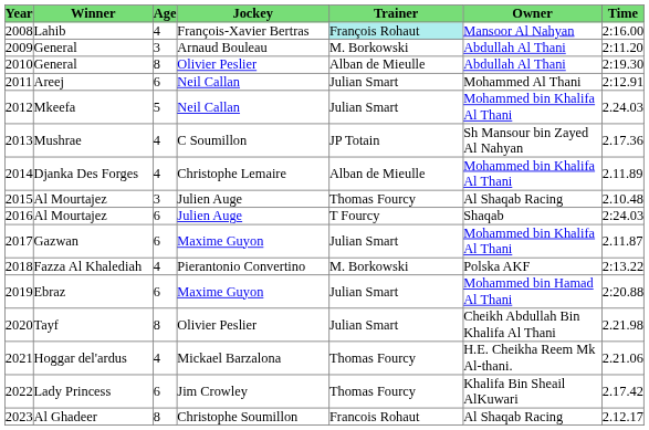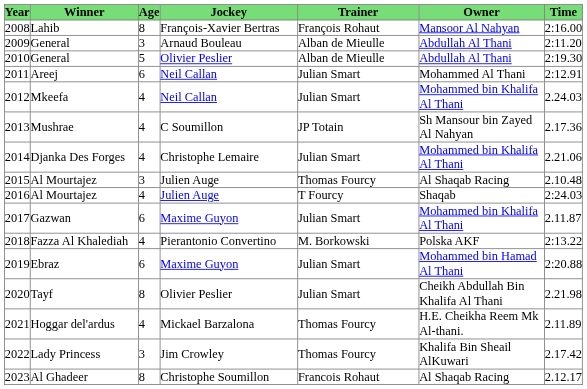 <table class = "sortable" | border="1" cellpadding="0" style="border-collapse: collapse; font-size:90%">
 <tr bgcolor="#77dd77" align="center">
 <th>Year</th>
 <th>Winner</th>
 <th>Age</th>
 <th>Jockey</th>
 <th>Trainer</th>
 <th>Owner</th>
 <th>Time</th>
 </tr>
 <tr>
 <td>2008</td>
 <td width=125px>Lahib</td>
-<td>4</td>
+<td>8</td>
 <td width=159px>François-Xavier Bertras</td>
-<td width=140px style="background: paleturquoise;">François Rohaut</td>
+<td width=140px>François Rohaut</td>
 <td width=145px><a href='#'>Mansoor Al Nahyan</a></td>
 <td>2:16.00</td>
 </tr>
 <tr>
 <td>2009</td>
 <td>General</td>
 <td>3</td>
 <td>Arnaud Bouleau</td>
-<td>M. Borkowski</td>
+<td>Alban de Mieulle</td>
 <td><a href='#'>Abdullah Al Thani</a></td>
 <td>2:11.20</td>
 </tr>
 <tr>
 <td>2010</td>
 <td>General</td>
-<td>8</td>
+<td>5</td>
 <td><a href='#'>Olivier Peslier</a></td>
 <td>Alban de Mieulle</td>
 <td><a href='#'>Abdullah Al Thani</a></td>
 <td>2:19.30</td>
 </tr>
 <tr>
 <td>2011</td>
 <td>Areej</td>
 <td>6</td>
 <td><a href='#'>Neil Callan</a></td>
 <td>Julian Smart</td>
 <td>Mohammed Al Thani</td>
 <td>2:12.91</td>
 </tr>
 <tr>
 <td>2012</td>
 <td>Mkeefa</td>
-<td>5</td>
+<td>4</td>
 <td><a href='#'>Neil Callan</a></td>
 <td>Julian Smart</td>
 <td><a href='#'>Mohammed bin Khalifa Al Thani</a></td>
 <td>2.24.03</td>
 </tr>
 <tr>
 <td>2013</td>
 <td>Mushrae</td>
 <td>4</td>
 <td>C Soumillon</td>
 <td>JP Totain</td>
 <td>Sh Mansour bin Zayed Al Nahyan</td>
 <td>2.17.36</td>
 </tr>
 <tr>
 <td>2014</td>
 <td>Djanka Des Forges</td>
 <td>4</td>
 <td>Christophe Lemaire</td>
-<td>Alban de Mieulle</td>
+<td>Julian Smart</td>
 <td><a href='#'>Mohammed bin Khalifa Al Thani</a></td>
-<td>2.11.89</td>
+<td>2.21.06</td>
 </tr>
 <tr>
 <td>2015</td>
 <td>Al Mourtajez</td>
 <td>3</td>
 <td>Julien Auge</td>
 <td>Thomas Fourcy</td>
 <td>Al Shaqab Racing</td>
 <td>2.10.48</td>
 </tr>
 <tr>
 <td>2016</td>
 <td>Al Mourtajez</td>
-<td>6</td>
+<td>4</td>
 <td><a href='#'>Julien Auge</a></td>
 <td>T Fourcy</td>
 <td>Shaqab</td>
 <td>2:24.03</td>
 </tr>
 <tr>
 <td>2017</td>
 <td>Gazwan</td>
 <td>6</td>
 <td><a href='#'>Maxime Guyon</a></td>
 <td>Julian Smart</td>
 <td><a href='#'>Mohammed bin Khalifa Al Thani</a></td>
 <td>2.11.87</td>
 </tr>
 <tr>
 <td>2018</td>
 <td>Fazza Al Khalediah</td>
 <td>4</td>
 <td>Pierantonio Convertino</td>
 <td>M. Borkowski</td>
 <td>Polska AKF</td>
 <td>2:13.22</td>
 </tr>
 <tr>
 <td>2019</td>
 <td>Ebraz</td>
 <td>6</td>
 <td><a href='#'>Maxime Guyon</a></td>
 <td>Julian Smart</td>
 <td><a href='#'>Mohammed bin Hamad Al Thani</a></td>
 <td>2:20.88</td>
 </tr>
 <tr>
 <td>2020</td>
 <td>Tayf</td>
 <td>8</td>
 <td>Olivier Peslier</td>
 <td>Julian Smart</td>
 <td>Cheikh Abdullah Bin Khalifa Al Thani</td>
 <td>2.21.98</td>
 </tr>
 <tr>
 <td>2021</td>
 <td>Hoggar del'ardus</td>
 <td>4</td>
 <td>Mickael Barzalona</td>
 <td>Thomas Fourcy</td>
 <td>H.E. Cheikha Reem Mk Al-thani.</td>
-<td>2.21.06</td>
+<td>2.11.89</td>
 </tr>
 <tr>
 <td>2022</td>
 <td>Lady Princess</td>
-<td>6</td>
+<td>3</td>
 <td>Jim Crowley</td>
 <td>Thomas Fourcy</td>
 <td>Khalifa Bin Sheail AlKuwari</td>
 <td>2.17.42</td>
 </tr>
 <tr>
 <td>2023</td>
 <td>Al Ghadeer</td>
 <td>8</td>
 <td>Christophe Soumillon</td>
 <td>Francois Rohaut</td>
 <td>Al Shaqab Racing</td>
 <td>2.12.17</td>
 </tr>
 </table>
